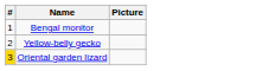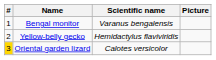 <table class="wikitable" style="text-align: center; width=25%; font-size: 11px">
 <tr>
 <th>#</th>
 <th>Name</th>
+<th>Scientific name</th>
 <th>Picture</th>
 </tr>
 <tr>
 <td>1</td>
 <td><a href='#'>Bengal monitor</a></td>
+<td><em>Varanus bengalensis</em></td>
 <td></td>
 </tr>
 <tr>
 <td>2</td>
 <td><a href='#'>Yellow-belly gecko</a></td>
+<td><em>Hemidactylus flaviviridis</em></td>
 <td></td>
 </tr>
 <tr>
 <td style="background: gold;">3</td>
 <td><a href='#'>Oriental garden lizard</a></td>
+<td><em>Calotes versicolor</em></td>
 <td></td>
 </tr>
 </table>
